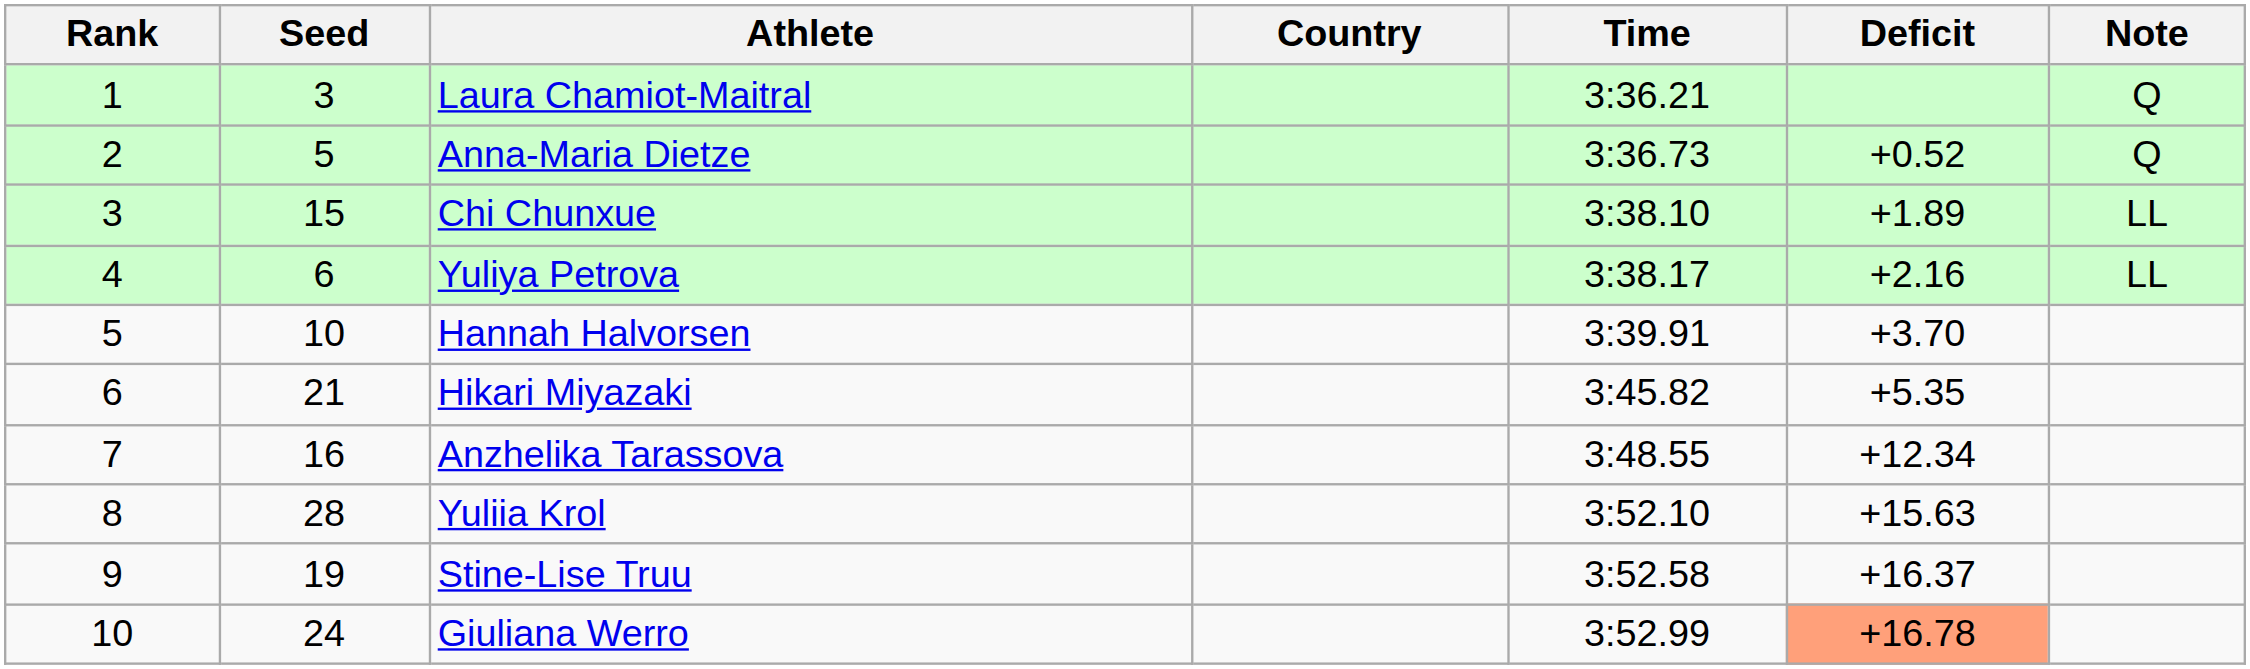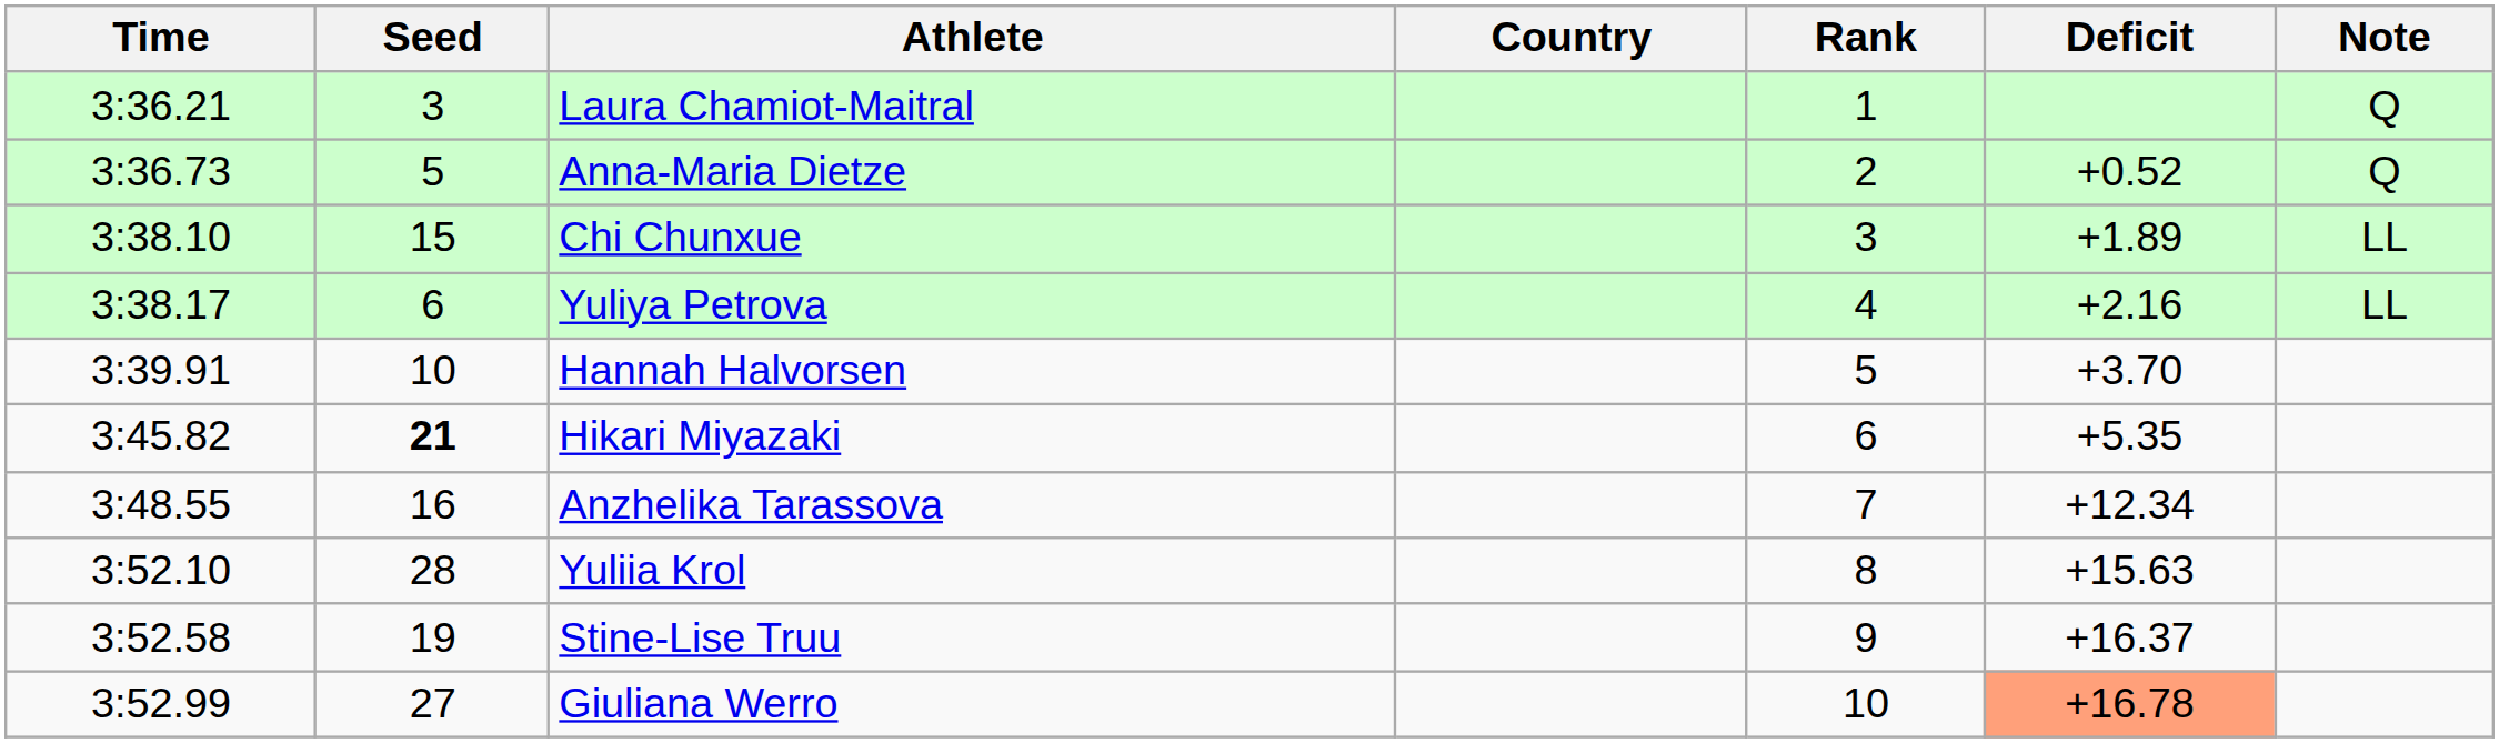 <table class="wikitable sortable" style="text-align:center" width=60%>
 <tr>
-<th>Rank</th>
+<th>Time</th>
 <th>Seed</th>
 <th>Athlete</th>
 <th>Country</th>
-<th>Time</th>
+<th>Rank</th>
 <th data-sort-type=number>Deficit</th>
 <th>Note</th>
 </tr>
 <tr bgcolor=ccffcc>
-<td>1</td>
+<td>3:36.21</td>
 <td>3</td>
 <td align=left><a href='#'>Laura Chamiot-Maitral</a></td>
 <td align=left></td>
-<td>3:36.21</td>
+<td>1</td>
 <td></td>
 <td>Q</td>
 </tr>
 <tr bgcolor=ccffcc>
-<td>2</td>
+<td>3:36.73</td>
 <td>5</td>
 <td align=left><a href='#'>Anna-Maria Dietze</a></td>
 <td align=left></td>
-<td>3:36.73</td>
+<td>2</td>
 <td>+0.52</td>
 <td>Q</td>
 </tr>
 <tr bgcolor=ccffcc>
-<td>3</td>
+<td>3:38.10</td>
 <td>15</td>
 <td align=left><a href='#'>Chi Chunxue</a></td>
 <td align=left></td>
-<td>3:38.10</td>
+<td>3</td>
 <td>+1.89</td>
 <td>LL</td>
 </tr>
 <tr bgcolor=ccffcc>
-<td>4</td>
+<td>3:38.17</td>
 <td>6</td>
 <td align=left><a href='#'>Yuliya Petrova</a></td>
 <td align=left></td>
-<td>3:38.17</td>
+<td>4</td>
 <td>+2.16</td>
 <td>LL</td>
 </tr>
 <tr>
-<td>5</td>
+<td>3:39.91</td>
 <td>10</td>
 <td align=left><a href='#'>Hannah Halvorsen</a></td>
 <td align=left></td>
-<td>3:39.91</td>
+<td>5</td>
 <td>+3.70</td>
 <td></td>
 </tr>
 <tr>
-<td>6</td>
-<td>21</td>
+<td>3:45.82</td>
+<td><strong>21</strong></td>
 <td align=left><a href='#'>Hikari Miyazaki</a></td>
 <td align=left></td>
-<td>3:45.82</td>
+<td>6</td>
 <td>+5.35</td>
 <td></td>
 </tr>
 <tr>
-<td>7</td>
+<td>3:48.55</td>
 <td>16</td>
 <td align=left><a href='#'>Anzhelika Tarassova</a></td>
 <td align=left></td>
-<td>3:48.55</td>
+<td>7</td>
 <td>+12.34</td>
 <td></td>
 </tr>
 <tr>
-<td>8</td>
+<td>3:52.10</td>
 <td>28</td>
 <td align=left><a href='#'>Yuliia Krol</a></td>
 <td align=left></td>
-<td>3:52.10</td>
+<td>8</td>
 <td>+15.63</td>
 <td></td>
 </tr>
 <tr>
-<td>9</td>
+<td>3:52.58</td>
 <td>19</td>
 <td align=left><a href='#'>Stine-Lise Truu</a></td>
 <td align=left></td>
-<td>3:52.58</td>
+<td>9</td>
 <td>+16.37</td>
 <td></td>
 </tr>
 <tr>
-<td>10</td>
-<td>24</td>
+<td>3:52.99</td>
+<td>27</td>
 <td align=left><a href='#'>Giuliana Werro</a></td>
 <td align=left></td>
-<td>3:52.99</td>
+<td>10</td>
 <td style="background: lightsalmon;">+16.78</td>
 <td></td>
 </tr>
 </table>
